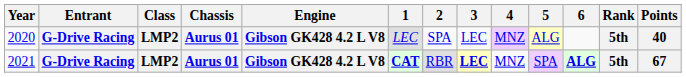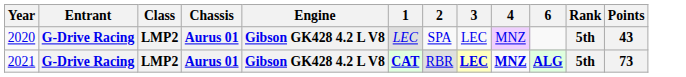 <table class="wikitable" style="text-align:center; font-size:85%">
 <tr>
 <th>Year</th>
 <th>Entrant</th>
 <th>Class</th>
 <th>Chassis</th>
 <th>Engine</th>
 <th>1</th>
 <th>2</th>
 <th>3</th>
 <th>4</th>
-<th>5</th>
 <th>6</th>
 <th>Rank</th>
 <th>Points</th>
 </tr>
 <tr>
 <td><a href='#'>2020</a></td>
 <th nowrap><a href='#'>G-Drive Racing</a></th>
 <th>LMP2</th>
 <th nowrap><a href='#'>Aurus 01</a></th>
 <th nowrap><a href='#'>Gibson</a> GK428 4.2 L V8</th>
 <td style="background:#DFDFDF;"><em><a href='#'>LEC</a></em><br></td>
 <td><a href='#'>SPA</a></td>
 <td><a href='#'>LEC</a></td>
 <td style="background:#EFCFFF;"><a href='#'>MNZ</a><br></td>
-<td style="background:#FFFFBF;"><a href='#'>ALG</a><br></td>
 <td></td>
 <th>5th</th>
-<th>40</th>
+<th>43</th>
 </tr>
 <tr>
 <td><a href='#'>2021</a></td>
 <th nowrap><a href='#'>G-Drive Racing</a></th>
 <th>LMP2</th>
 <th nowrap><a href='#'>Aurus 01</a></th>
 <th nowrap><a href='#'>Gibson</a> GK428 4.2 L V8</th>
 <td style="background:#DFFFDF;"><strong><a href='#'>CAT</a></strong><br></td>
 <td style="background:#DFDFDF;"><a href='#'>RBR</a><br></td>
 <td style="background:#FFFFBF;"><strong><a href='#'>LEC</a></strong><br></td>
-<td><a href='#'>MNZ</a></td>
-<td style="background:#EFCFFF;"><a href='#'>SPA</a><br></td>
+<td><strong><a href='#'>MNZ</a></strong></td>
 <td style="background:#DFFFDF;"><strong><a href='#'>ALG</a><br></strong></td>
 <th>5th</th>
-<th>67</th>
+<th>73</th>
 </tr>
 </table>
